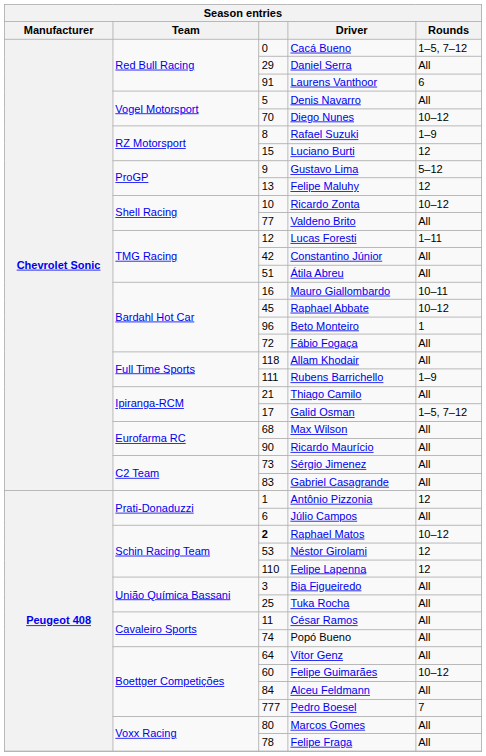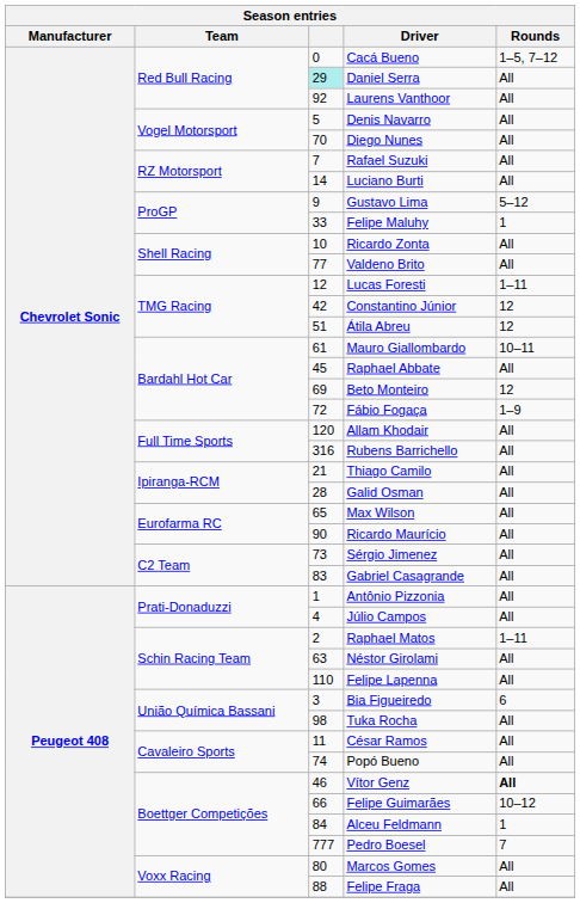 <table class="wikitable" width=57.5% style="font-size: 85%; max-width: 590px">
 <tr>
 <th colspan="5">Season entries</th>
 </tr>
 <tr>
 <th>Manufacturer</th>
 <th>Team</th>
 <th></th>
 <th>Driver</th>
 <th>Rounds</th>
 </tr>
 <tr>
 <th rowspan=26><a href='#'>Chevrolet Sonic</a></th>
 <td rowspan=3><a href='#'>Red Bull Racing</a></td>
 <td>0</td>
 <td> <a href='#'>Cacá Bueno</a></td>
 <td>1–5, 7–12</td>
 </tr>
 <tr>
-<td>29</td>
+<td style="background: paleturquoise;">29</td>
 <td> <a href='#'>Daniel Serra</a></td>
 <td>All</td>
 </tr>
 <tr>
-<td>91</td>
+<td>92</td>
 <td> <a href='#'>Laurens Vanthoor</a></td>
-<td>6</td>
+<td>All</td>
 </tr>
 <tr>
 <td rowspan=2><a href='#'>Vogel Motorsport</a></td>
 <td>5</td>
 <td> <a href='#'>Denis Navarro</a></td>
 <td>All</td>
 </tr>
 <tr>
 <td>70</td>
 <td> <a href='#'>Diego Nunes</a></td>
-<td>10–12</td>
+<td>All</td>
 </tr>
 <tr>
 <td rowspan=2><a href='#'>RZ Motorsport</a></td>
-<td>8</td>
+<td>7</td>
 <td> <a href='#'>Rafael Suzuki</a></td>
-<td>1–9</td>
+<td>All</td>
 </tr>
 <tr>
-<td>15</td>
+<td>14</td>
 <td> <a href='#'>Luciano Burti</a></td>
-<td>12</td>
+<td>All</td>
 </tr>
 <tr>
 <td rowspan=2><a href='#'>ProGP</a></td>
 <td>9</td>
 <td> <a href='#'>Gustavo Lima</a></td>
 <td>5–12</td>
 </tr>
 <tr>
-<td>13</td>
+<td>33</td>
 <td> <a href='#'>Felipe Maluhy</a></td>
-<td>12</td>
+<td>1</td>
 </tr>
 <tr>
 <td rowspan=2><a href='#'>Shell Racing</a></td>
 <td>10</td>
 <td> <a href='#'>Ricardo Zonta</a></td>
-<td>10–12</td>
+<td>All</td>
 </tr>
 <tr>
 <td>77</td>
 <td> <a href='#'>Valdeno Brito</a></td>
 <td>All</td>
 </tr>
 <tr>
 <td rowspan=3><a href='#'>TMG Racing</a></td>
 <td>12</td>
 <td> <a href='#'>Lucas Foresti</a></td>
 <td>1–11</td>
 </tr>
 <tr>
 <td>42</td>
 <td> <a href='#'>Constantino Júnior</a></td>
-<td>All</td>
+<td>12</td>
 </tr>
 <tr>
 <td>51</td>
 <td> <a href='#'>Átila Abreu</a></td>
-<td>All</td>
+<td>12</td>
 </tr>
 <tr>
 <td rowspan=4><a href='#'>Bardahl Hot Car</a></td>
-<td>16</td>
+<td>61</td>
 <td> <a href='#'>Mauro Giallombardo</a></td>
 <td>10–11</td>
 </tr>
 <tr>
 <td>45</td>
 <td> <a href='#'>Raphael Abbate</a></td>
-<td>10–12</td>
+<td>All</td>
 </tr>
 <tr>
-<td>96</td>
+<td>69</td>
 <td> <a href='#'>Beto Monteiro</a></td>
-<td>1</td>
+<td>12</td>
 </tr>
 <tr>
 <td>72</td>
 <td> <a href='#'>Fábio Fogaça</a></td>
-<td>All</td>
+<td>1–9</td>
 </tr>
 <tr>
 <td rowspan=2><a href='#'>Full Time Sports</a></td>
-<td>118</td>
+<td>120</td>
 <td> <a href='#'>Allam Khodair</a></td>
 <td>All</td>
 </tr>
 <tr>
-<td>111</td>
+<td>316</td>
 <td> <a href='#'>Rubens Barrichello</a></td>
-<td>1–9</td>
+<td>All</td>
 </tr>
 <tr>
 <td rowspan=2><a href='#'>Ipiranga-RCM</a></td>
 <td>21</td>
 <td> <a href='#'>Thiago Camilo</a></td>
 <td>All</td>
 </tr>
 <tr>
-<td>17</td>
+<td>28</td>
 <td> <a href='#'>Galid Osman</a></td>
-<td>1–5, 7–12</td>
+<td>All</td>
 </tr>
 <tr>
 <td rowspan=2><a href='#'>Eurofarma RC</a></td>
-<td>68</td>
+<td>65</td>
 <td> <a href='#'>Max Wilson</a></td>
 <td>All</td>
 </tr>
 <tr>
 <td>90</td>
 <td> <a href='#'>Ricardo Maurício</a></td>
 <td>All</td>
 </tr>
 <tr>
 <td rowspan=2><a href='#'>C2 Team</a></td>
 <td>73</td>
 <td> <a href='#'>Sérgio Jimenez</a></td>
 <td>All</td>
 </tr>
 <tr>
 <td>83</td>
 <td> <a href='#'>Gabriel Casagrande</a></td>
 <td>All</td>
 </tr>
 <tr>
 <th rowspan=15><a href='#'>Peugeot 408</a></th>
 <td rowspan=2><a href='#'>Prati-Donaduzzi</a></td>
 <td>1</td>
 <td> <a href='#'>Antônio Pizzonia</a></td>
-<td>12</td>
+<td>All</td>
 </tr>
 <tr>
-<td>6</td>
+<td>4</td>
 <td> <a href='#'>Júlio Campos</a></td>
 <td>All</td>
 </tr>
 <tr>
 <td rowspan=3><a href='#'>Schin Racing Team</a></td>
-<td><strong>2</strong></td>
+<td>2</td>
 <td> <a href='#'>Raphael Matos</a></td>
-<td>10–12</td>
+<td>1–11</td>
 </tr>
 <tr>
-<td>53</td>
+<td>63</td>
 <td> <a href='#'>Néstor Girolami</a></td>
-<td>12</td>
+<td>All</td>
 </tr>
 <tr>
 <td>110</td>
 <td> <a href='#'>Felipe Lapenna</a></td>
-<td>12</td>
+<td>All</td>
 </tr>
 <tr>
 <td rowspan=2><a href='#'>União Química Bassani</a></td>
 <td>3</td>
 <td> <a href='#'>Bia Figueiredo</a></td>
-<td>All</td>
+<td>6</td>
 </tr>
 <tr>
-<td>25</td>
+<td>98</td>
 <td> <a href='#'>Tuka Rocha</a></td>
 <td>All</td>
 </tr>
 <tr>
 <td rowspan=2><a href='#'>Cavaleiro Sports</a></td>
 <td>11</td>
 <td> <a href='#'>César Ramos</a></td>
 <td>All</td>
 </tr>
 <tr>
 <td>74</td>
 <td> Popó Bueno</td>
 <td>All</td>
 </tr>
 <tr>
 <td rowspan=4><a href='#'>Boettger Competições</a></td>
-<td>64</td>
+<td>46</td>
 <td> <a href='#'>Vítor Genz</a></td>
-<td>All</td>
+<td><strong>All</strong></td>
 </tr>
 <tr>
-<td>60</td>
+<td>66</td>
 <td> <a href='#'>Felipe Guimarães</a></td>
 <td>10–12</td>
 </tr>
 <tr>
 <td>84</td>
 <td> <a href='#'>Alceu Feldmann</a></td>
-<td>All</td>
+<td>1</td>
 </tr>
 <tr>
 <td>777</td>
 <td> <a href='#'>Pedro Boesel</a></td>
 <td>7</td>
 </tr>
 <tr>
 <td rowspan=2><a href='#'>Voxx Racing</a></td>
 <td>80</td>
 <td> <a href='#'>Marcos Gomes</a></td>
 <td>All</td>
 </tr>
 <tr>
-<td>78</td>
+<td>88</td>
 <td> <a href='#'>Felipe Fraga</a></td>
 <td>All</td>
 </tr>
 <tr>
 </tr>
 </table>
